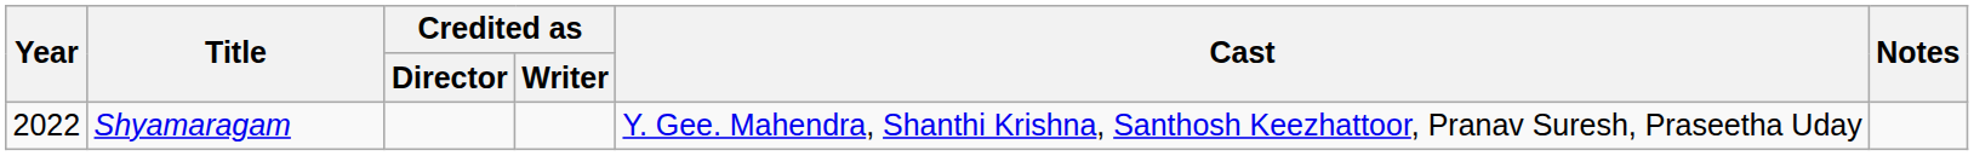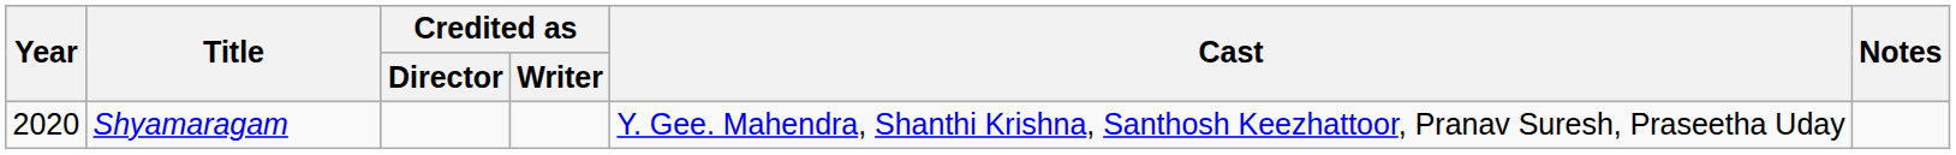 <table class=wikitable>
 <tr>
 <th rowspan="2">Year</th>
 <th rowspan="2" width="150">Title</th>
 <th colspan="2">Credited as</th>
 <th rowspan="2">Cast</th>
 <th rowspan="2">Notes</th>
 </tr>
 <tr>
 <th>Director</th>
 <th>Writer</th>
 </tr>
 <tr>
-<td>2022</td>
+<td>2020</td>
 <td><em><a href='#'>Shyamaragam</a></em></td>
 <td></td>
 <td></td>
 <td><a href='#'>Y. Gee. Mahendra</a>, <a href='#'>Shanthi Krishna</a>, <a href='#'>Santhosh Keezhattoor</a>, Pranav Suresh, Praseetha Uday</td>
 <td><br></td>
 </tr>
 </table>
